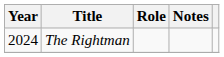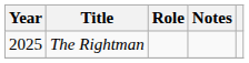 <table class="wikitable">
 <tr>
 <th>Year</th>
 <th>Title</th>
 <th>Role</th>
 <th>Notes</th>
 <th></th>
 </tr>
 <tr>
-<td>2024</td>
+<td>2025</td>
 <td><em>The Rightman</em></td>
 <td></td>
 <td></td>
 <td></td>
 </tr>
 <tr>
 </tr>
 </table>
